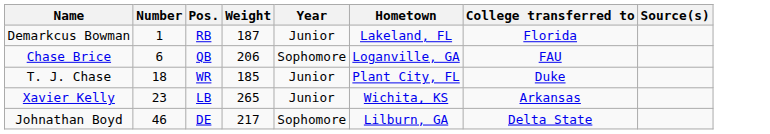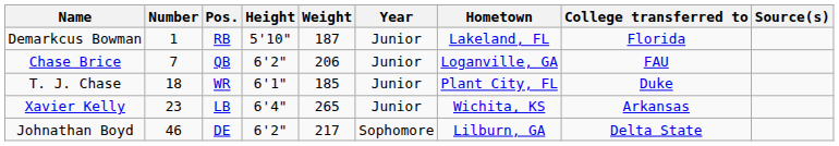 <table class="wikitable sortable" border="1" style="text-align: center;">
 <tr>
 <th>Name</th>
 <th>Number</th>
 <th>Pos.</th>
+<th>Height</th>
 <th>Weight</th>
 <th>Year</th>
 <th>Hometown</th>
 <th>College transferred to</th>
 <th>Source(s)</th>
 </tr>
 <tr>
 <td>Demarkcus Bowman</td>
 <td>1</td>
 <td><a href='#'>RB</a></td>
+<td>5'10"</td>
 <td>187</td>
 <td> Junior</td>
 <td><a href='#'>Lakeland, FL</a></td>
 <td><a href='#'>Florida</a></td>
 <td></td>
 </tr>
 <tr>
 <td><a href='#'>Chase Brice</a></td>
-<td>6</td>
+<td>7</td>
 <td><a href='#'>QB</a></td>
+<td>6'2"</td>
 <td>206</td>
-<td> Sophomore</td>
+<td> Junior</td>
 <td><a href='#'>Loganville, GA</a></td>
 <td><a href='#'>FAU</a></td>
 <td></td>
 </tr>
 <tr>
 <td>T. J. Chase</td>
 <td>18</td>
 <td><a href='#'>WR</a></td>
+<td>6'1"</td>
 <td>185</td>
 <td> Junior</td>
 <td><a href='#'>Plant City, FL</a></td>
 <td><a href='#'>Duke</a></td>
 <td></td>
 </tr>
 <tr>
 <td><a href='#'>Xavier Kelly</a></td>
 <td>23</td>
 <td><a href='#'>LB</a></td>
+<td>6'4"</td>
 <td>265</td>
 <td> Junior</td>
 <td><a href='#'>Wichita, KS</a></td>
 <td><a href='#'>Arkansas</a></td>
 <td></td>
 </tr>
 <tr>
 <td>Johnathan Boyd</td>
 <td>46</td>
 <td><a href='#'>DE</a></td>
+<td>6'2"</td>
 <td>217</td>
 <td> Sophomore</td>
 <td><a href='#'>Lilburn, GA</a></td>
 <td><a href='#'>Delta State</a></td>
 <td></td>
 </tr>
 </table>
